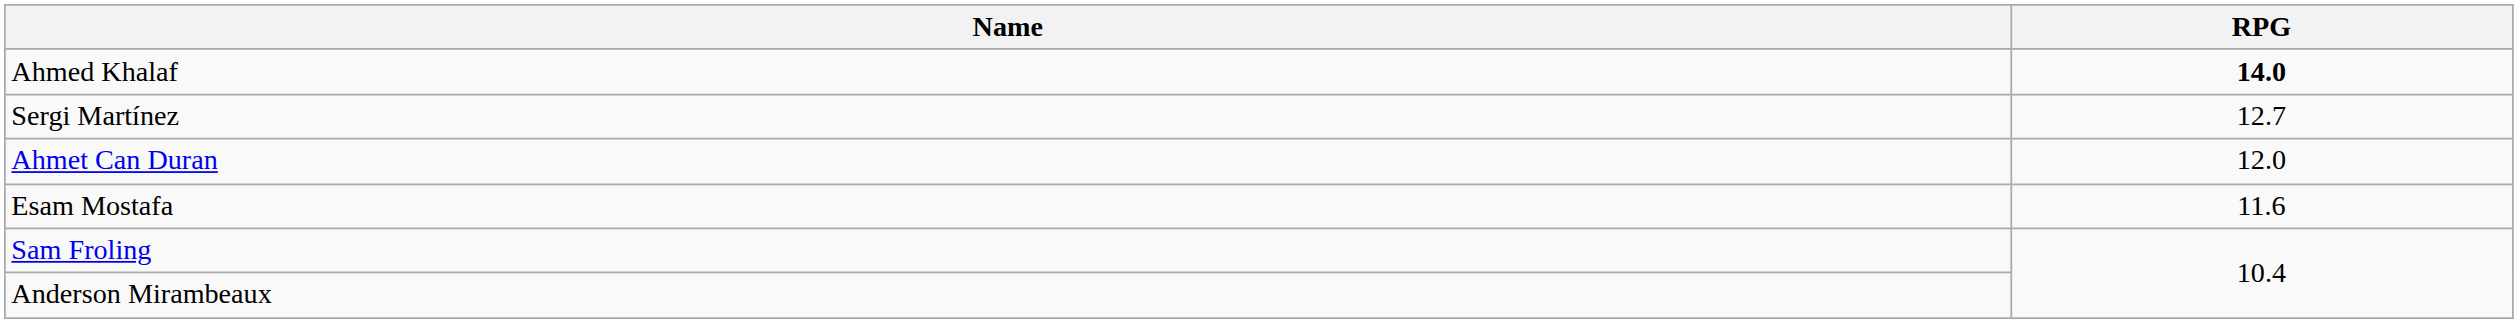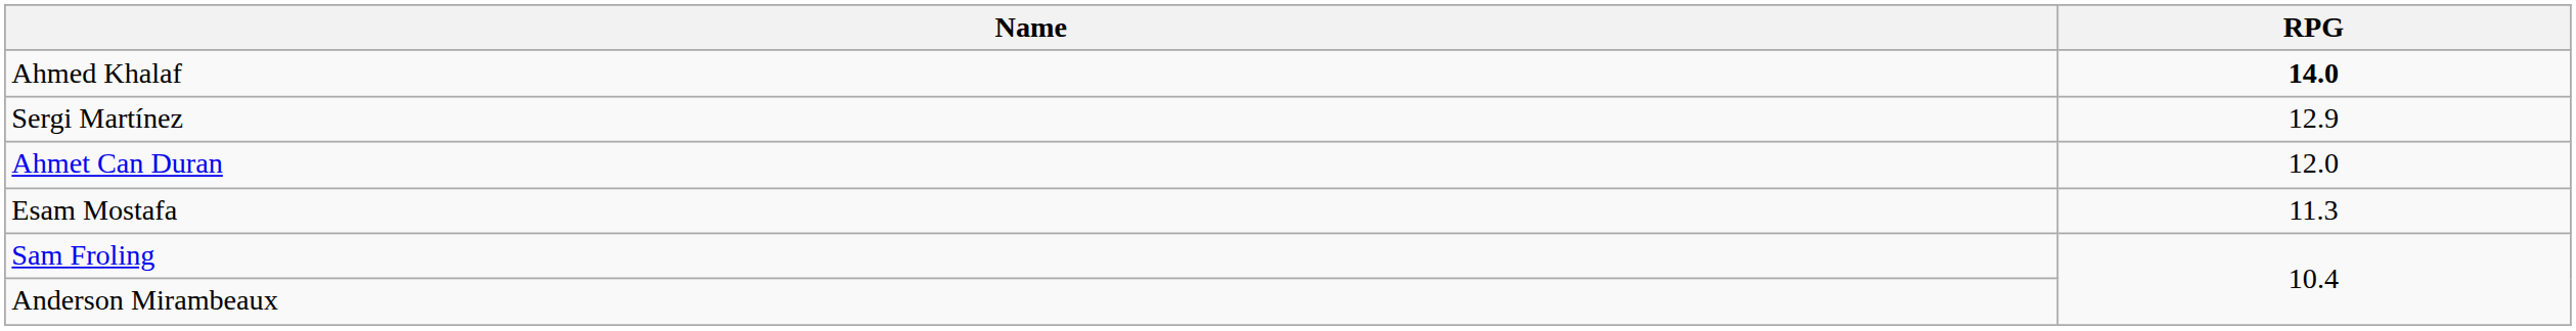 <table class=wikitable width="90%">
 <tr>
 <th width="80%">Name</th>
 <th width="20%">RPG</th>
 </tr>
 <tr>
 <td> Ahmed Khalaf</td>
 <td align=center><strong>14.0</strong></td>
 </tr>
 <tr>
 <td> Sergi Martínez</td>
-<td align=center>12.7</td>
+<td align=center>12.9</td>
 </tr>
 <tr>
 <td> <a href='#'>Ahmet Can Duran</a></td>
 <td align=center>12.0</td>
 </tr>
 <tr>
 <td> Esam Mostafa</td>
-<td align=center>11.6</td>
+<td align=center>11.3</td>
 </tr>
 <tr>
 <td> <a href='#'>Sam Froling</a></td>
 <td align=center rowspan=2>10.4</td>
 </tr>
 <tr>
 <td> Anderson Mirambeaux</td>
 </tr>
 </table>
